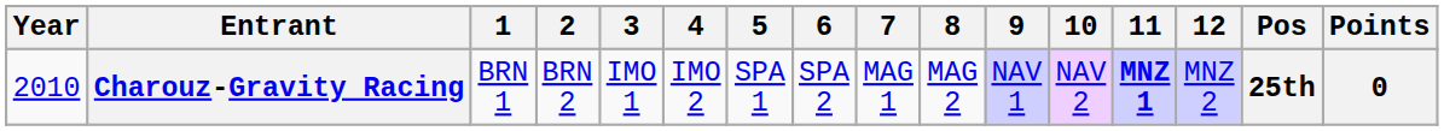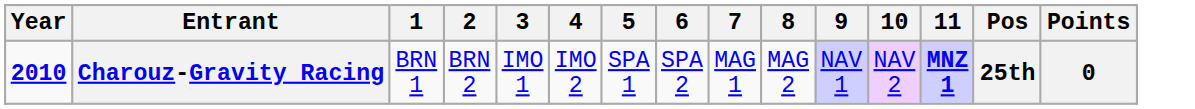 <table class="wikitable" style="text-align:center; font-size:85%">
 <tr>
 <th>Year</th>
 <th>Entrant</th>
 <th>1</th>
 <th>2</th>
 <th>3</th>
 <th>4</th>
 <th>5</th>
 <th>6</th>
 <th>7</th>
 <th>8</th>
 <th>9</th>
 <th>10</th>
 <th>11</th>
-<th>12</th>
 <th>Pos</th>
 <th>Points</th>
 </tr>
 <tr>
-<td><a href='#'>2010</a></td>
+<td><strong><a href='#'>2010</a></strong></td>
 <th nowrap><a href='#'>Charouz</a>-<a href='#'>Gravity Racing</a></th>
 <td><a href='#'>BRN<br>1</a></td>
 <td><a href='#'>BRN<br>2</a></td>
 <td><a href='#'>IMO<br>1</a></td>
 <td><a href='#'>IMO<br>2</a></td>
 <td><a href='#'>SPA<br>1</a></td>
 <td><a href='#'>SPA<br>2</a></td>
 <td><a href='#'>MAG<br>1</a></td>
 <td><a href='#'>MAG<br>2</a></td>
 <td style="background:#CFCFFF;"><a href='#'>NAV<br>1</a><br></td>
 <td style="background:#EFCFFF;"><a href='#'>NAV<br>2</a><br></td>
 <td style="background:#CFCFFF;"><strong><a href='#'>MNZ<br>1</a><br></strong></td>
-<td style="background:#CFCFFF;"><a href='#'>MNZ<br>2</a><br></td>
 <th>25th</th>
 <th>0</th>
 </tr>
 </table>
